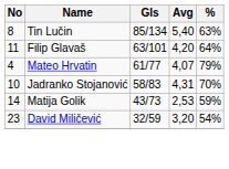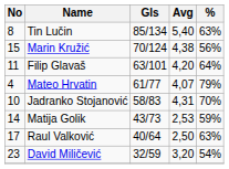 <table class="wikitable">
 <tr>
 <th>No</th>
 <th>Name</th>
 <th>Gls</th>
 <th>Avg</th>
 <th>%</th>
 </tr>
 <tr>
 <td>8</td>
 <td>Tin Lučin</td>
 <td>85/134</td>
 <td>5,40</td>
 <td>63%</td>
+</tr>
+<tr>
+<td>15</td>
+<td><a href='#'>Marin Kružić</a></td>
+<td>70/124</td>
+<td>4,38</td>
+<td>56%</td>
 </tr>
 <tr>
 <td>11</td>
 <td>Filip Glavaš</td>
 <td>63/101</td>
 <td>4,20</td>
 <td>64%</td>
 </tr>
 <tr>
 <td>4</td>
 <td><a href='#'>Mateo Hrvatin</a></td>
 <td>61/77</td>
 <td>4,07</td>
 <td>79%</td>
 </tr>
 <tr>
 <td>10</td>
 <td>Jadranko Stojanović</td>
 <td>58/83</td>
 <td>4,31</td>
 <td>70%</td>
 </tr>
 <tr>
 <td>14</td>
 <td>Matija Golik</td>
 <td>43/73</td>
 <td>2,53</td>
 <td>59%</td>
 </tr>
 <tr>
+<td>17</td>
+<td>Raul Valković</td>
+<td>40/64</td>
+<td>2,50</td>
+<td>63%</td>
+</tr>
+<tr>
 <td>23</td>
 <td><a href='#'>David Miličević</a></td>
 <td>32/59</td>
 <td>3,20</td>
 <td>54%</td>
 </tr>
 <tr>
 </tr>
 </table>
